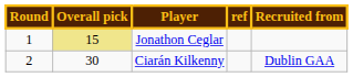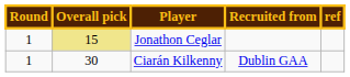 <table class="wikitable" style="text-align:center">
 <tr>
 <th style="background:#4D2004; color:#FBBF15; border: solid #FBBF15">Round</th>
 <th style="background:#4D2004; color:#FBBF15; border: solid #FBBF15">Overall pick</th>
 <th style="background:#4D2004; color:#FBBF15; border: solid #FBBF15">Player</th>
+<th style="background:#4D2004; color:#FBBF15; border: solid #FBBF15">Recruited from</th>
 <th style="background:#4D2004; color:#FBBF15; border: solid #FBBF15">ref</th>
-<th style="background:#4D2004; color:#FBBF15; border: solid #FBBF15">Recruited from</th>
 </tr>
 <tr>
 <td>1</td>
 <td style="background: khaki;">15</td>
 <td><a href='#'>Jonathon Ceglar</a></td>
 <td></td>
 <td></td>
 </tr>
 <tr>
-<td>2</td>
+<td>1</td>
 <td>30</td>
 <td><a href='#'>Ciarán Kilkenny</a></td>
+<td><a href='#'>Dublin GAA</a></td>
 <td></td>
-<td><a href='#'>Dublin GAA</a></td>
 </tr>
 </table>
